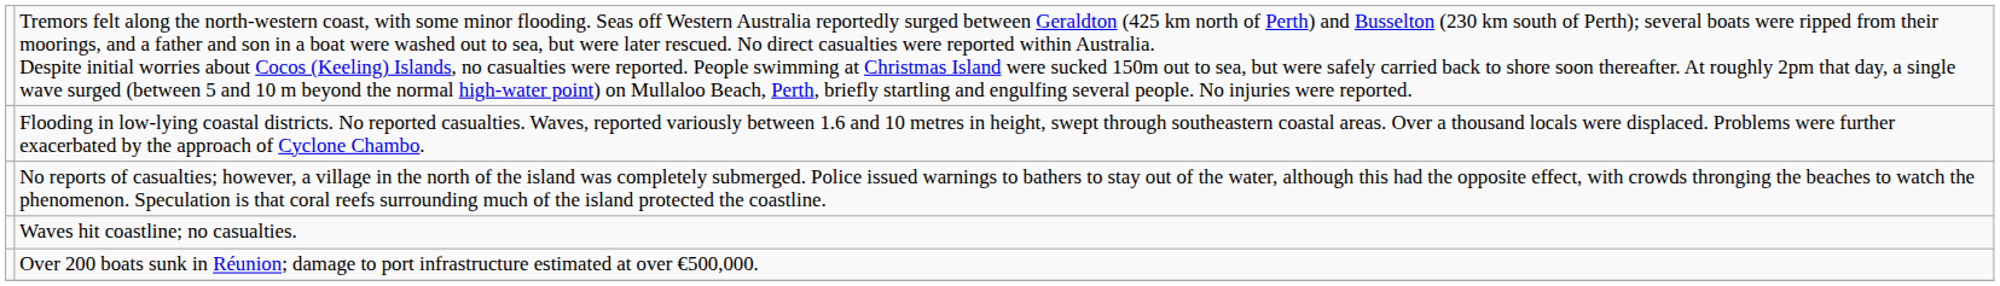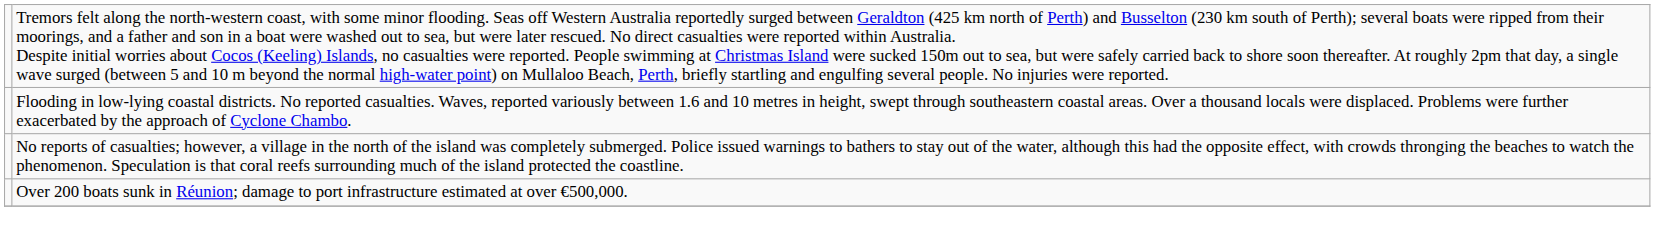 <table class="wikitable">
 <tr>
 <td class=nowrap style=vertical-align:top></td>
 <td>Tremors felt along the north-western coast, with some minor flooding. Seas off Western Australia reportedly surged between <a href='#'>Geraldton</a> (425 km north of <a href='#'>Perth</a>) and <a href='#'>Busselton</a> (230 km south of Perth); several boats were ripped from their moorings, and a father and son in a boat were washed out to sea, but were later rescued. No direct casualties were reported within Australia.<br>Despite initial worries about <a href='#'>Cocos (Keeling) Islands</a>, no casualties were reported. People swimming at <a href='#'>Christmas Island</a> were sucked 150m out to sea, but were safely carried back to shore soon thereafter. At roughly 2pm that day, a single wave surged (between 5 and 10 m beyond the normal <a href='#'>high-water point</a>) on Mullaloo Beach, <a href='#'>Perth</a>, briefly startling and engulfing several people. No injuries were reported.</td>
 </tr>
 <tr>
 <td class=nowrap style=vertical-align:top></td>
 <td>Flooding in low-lying coastal districts. No reported casualties. Waves, reported variously between 1.6 and 10 metres in height, swept through southeastern coastal areas. Over a thousand locals were displaced. Problems were further exacerbated by the approach of <a href='#'>Cyclone Chambo</a>.</td>
 </tr>
 <tr>
 <td class=nowrap style=vertical-align:top></td>
 <td>No reports of casualties; however, a village in the north of the island was completely submerged. Police issued warnings to bathers to stay out of the water, although this had the opposite effect, with crowds thronging the beaches to watch the phenomenon. Speculation is that coral reefs surrounding much of the island protected the coastline.</td>
 </tr>
 <tr>
 <td class=nowrap style=vertical-align:top></td>
-<td>Waves hit coastline; no casualties.</td>
-</tr>
-<tr>
-<td class=nowrap style=vertical-align:top></td>
 <td>Over 200 boats sunk in <a href='#'>Réunion</a>; damage to port infrastructure estimated at over €500,000.</td>
 </tr>
 <tr>
 </tr>
 </table>
